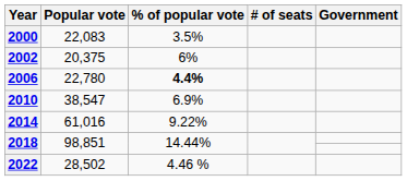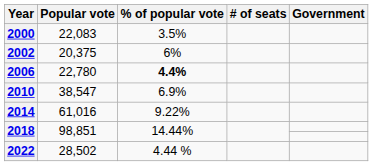 <table class="wikitable" style="text-align:center">
 <tr>
 <th>Year</th>
 <th>Popular vote</th>
 <th>% of popular vote</th>
 <th># of seats</th>
 <th>Government</th>
 </tr>
 <tr>
 <th><a href='#'>2000</a></th>
 <td>22,083</td>
 <td>3.5%</td>
 <td></td>
 <td></td>
 </tr>
 <tr>
 <th><a href='#'>2002</a></th>
 <td>20,375</td>
 <td>6%</td>
 <td></td>
 <td></td>
 </tr>
 <tr>
 <th><a href='#'>2006</a></th>
 <td>22,780</td>
 <td><strong>4.4%</strong></td>
 <td></td>
 <td></td>
 </tr>
 <tr>
 <th><a href='#'>2010</a></th>
 <td>38,547</td>
 <td>6.9%</td>
 <td></td>
 <td></td>
 </tr>
 <tr>
 <th><a href='#'>2014</a></th>
 <td>61,016</td>
 <td>9.22%</td>
 <td></td>
 <td></td>
 </tr>
 <tr>
 <th rowspan="2"><a href='#'>2018</a></th>
 <td rowspan="2">98,851</td>
 <td rowspan="2">14.44%</td>
 <td rowspan="2"></td>
 <td></td>
 </tr>
 <tr>
 <td></td>
 </tr>
 <tr>
 <th><a href='#'>2022</a></th>
 <td>28,502</td>
-<td>4.46 %</td>
+<td>4.44 %</td>
 <td></td>
 <td></td>
 </tr>
 </table>
